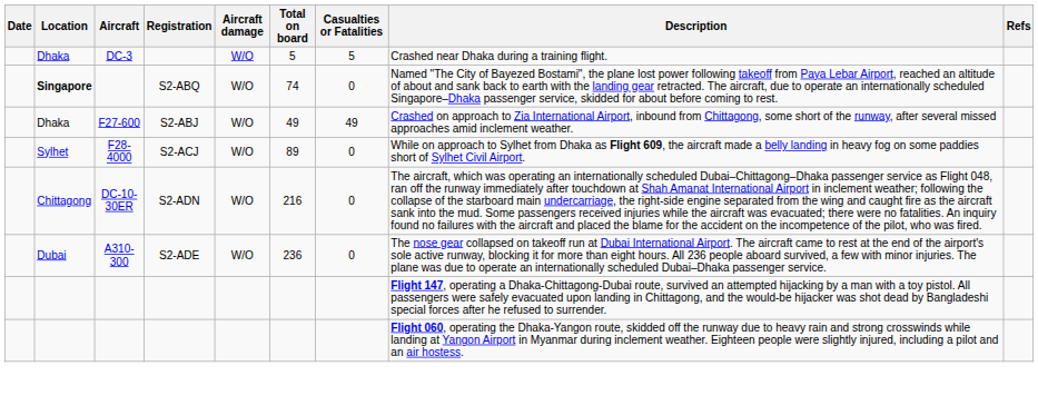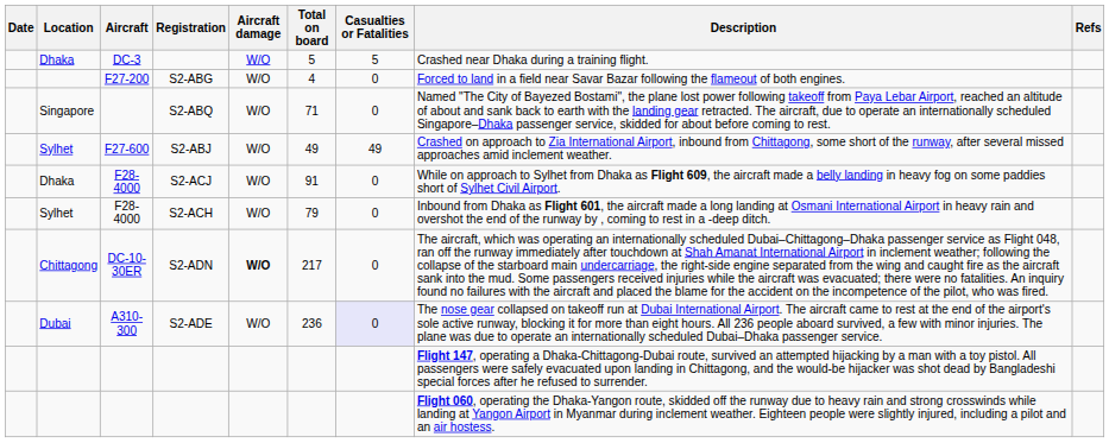 <table class="wikitable sortable toccolours" style="font-size:85%;">
 <tr>
 <th>Date</th>
 <th>Location</th>
 <th>Aircraft</th>
 <th>Registration</th>
 <th class="unsortable">Aircraft damage</th>
 <th>Total on board</th>
 <th>Casualties or Fatalities</th>
 <th class="unsortable">Description</th>
 <th class="unsortable">Refs</th>
 </tr>
 <tr>
 <td align=center></td>
 <td><a href='#'>Dhaka</a></td>
 <td align=center><a href='#'>DC-3</a></td>
 <td></td>
 <td align=center><a href='#'>W/O</a></td>
 <td align=center>5</td>
 <td align=center>5</td>
 <td>Crashed near Dhaka during a training flight.</td>
 <td align=center></td>
 </tr>
 <tr>
 <td align=center></td>
-<td><strong>Singapore</strong></td>
+<td></td>
+<td align=center><a href='#'>F27-200</a></td>
+<td align=center>S2-ABG</td>
+<td align=center>W/O</td>
+<td align=center>4</td>
+<td align=center>0</td>
+<td><a href='#'>Forced to land</a> in a field near Savar Bazar following the <a href='#'>flameout</a> of both engines.</td>
+<td align=center></td>
+</tr>
+<tr>
+<td align=center></td>
+<td>Singapore</td>
 <td align=center></td>
 <td align=center>S2-ABQ</td>
 <td align=center>W/O</td>
-<td align=center>74</td>
+<td align=center>71</td>
 <td align=center>0</td>
 <td>Named "The City of Bayezed Bostami", the plane lost power following <a href='#'>takeoff</a> from <a href='#'>Paya Lebar Airport</a>, reached an altitude of about  and sank back to earth with the <a href='#'>landing gear</a> retracted. The aircraft, due to operate an internationally scheduled Singapore–<a href='#'>Dhaka</a> passenger service, skidded for about  before coming to rest.</td>
 <td align=center></td>
 </tr>
 <tr>
 <td align=center></td>
-<td>Dhaka</td>
+<td><a href='#'>Sylhet</a></td>
 <td align=center><a href='#'>F27-600</a></td>
 <td align=center>S2-ABJ</td>
 <td align=center>W/O</td>
 <td align=center>49</td>
 <td align=center>49</td>
 <td><a href='#'>Crashed</a> on approach to <a href='#'>Zia International Airport</a>, inbound from <a href='#'>Chittagong</a>, some  short of the <a href='#'>runway</a>, after several missed approaches amid inclement weather.</td>
 <td align=center></td>
 </tr>
 <tr>
 <td align=center></td>
-<td><a href='#'>Sylhet</a></td>
+<td>Dhaka</td>
 <td align=center><a href='#'>F28-4000</a></td>
 <td align=center>S2-ACJ</td>
 <td align=center>W/O</td>
-<td align=center>89</td>
+<td align=center>91</td>
 <td align=center>0</td>
 <td>While on approach to Sylhet from Dhaka as <strong>Flight 609</strong>, the aircraft made a <a href='#'>belly landing</a> in heavy fog on some paddies  short of <a href='#'>Sylhet Civil Airport</a>.</td>
+<td align=center></td>
+</tr>
+<tr>
+<td align=center></td>
+<td>Sylhet</td>
+<td align=center>F28-4000</td>
+<td align=center>S2-ACH</td>
+<td align=center>W/O</td>
+<td align=center>79</td>
+<td align=center>0</td>
+<td>Inbound from Dhaka as <strong>Flight 601</strong>, the aircraft made a long landing at <a href='#'>Osmani International Airport</a> in heavy rain and overshot the end of the runway by , coming to rest in a -deep ditch.</td>
 <td align=center></td>
 </tr>
 <tr>
 <td align=center></td>
 <td><a href='#'>Chittagong</a></td>
 <td align=center><a href='#'>DC-10-30ER</a></td>
 <td align=center>S2-ADN</td>
-<td align=center>W/O</td>
-<td align=center>216</td>
+<td align=center><strong>W/O</strong></td>
+<td align=center>217</td>
 <td align=center>0</td>
 <td>The aircraft, which was operating an internationally scheduled Dubai–Chittagong–Dhaka passenger service as Flight 048, ran off the runway immediately after touchdown at <a href='#'>Shah Amanat International Airport</a> in inclement weather; following the collapse of the starboard main <a href='#'>undercarriage</a>, the right-side engine separated from the wing and caught fire as the aircraft sank into the mud. Some passengers received injuries while the aircraft was evacuated; there were no fatalities. An inquiry found no failures with the aircraft and placed the blame for the accident on the incompetence of the pilot, who was fired.</td>
 <td align=center></td>
 </tr>
 <tr>
 <td align=center></td>
 <td><a href='#'>Dubai</a></td>
 <td align=center><a href='#'>A310-300</a></td>
 <td align=center>S2-ADE</td>
 <td align=center>W/O</td>
 <td align=center>236</td>
-<td align=center>0</td>
+<td align=center style="background: lavender;">0</td>
 <td>The <a href='#'>nose gear</a> collapsed on takeoff run at <a href='#'>Dubai International Airport</a>. The aircraft came to rest at the end of the airport's sole active runway, blocking it for more than eight hours. All 236 people aboard survived, a few with minor injuries. The plane was due to operate an internationally scheduled Dubai–Dhaka passenger service.</td>
 <td align=center></td>
 </tr>
 <tr>
 <td></td>
 <td></td>
 <td></td>
 <td></td>
 <td></td>
 <td></td>
 <td></td>
 <td><a href='#'><strong>Flight 147</strong></a>, operating a Dhaka-Chittagong-Dubai route, survived an attempted hijacking by a man with a toy pistol. All passengers were safely evacuated upon landing in Chittagong, and the would-be hijacker was shot dead by Bangladeshi special forces after he refused to surrender.</td>
 <td></td>
 </tr>
 <tr>
 <td></td>
 <td></td>
 <td></td>
 <td></td>
 <td></td>
 <td></td>
 <td></td>
 <td><a href='#'><strong>Flight 060</strong></a>, operating the Dhaka-Yangon route, skidded off the runway due to heavy rain and strong crosswinds while landing at <a href='#'>Yangon Airport</a> in Myanmar during inclement weather. Eighteen people were slightly injured, including a pilot and an <a href='#'>air hostess</a>.</td>
 <td></td>
 </tr>
 </table>
